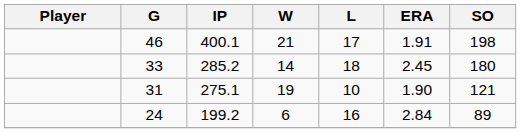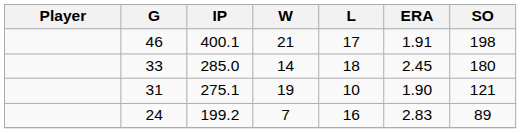 <table class="wikitable sortable">
 <tr>
 <th bgcolor="#DDDDFF" width="16%">Player</th>
 <th bgcolor="#DDDDFF" width="9%">G</th>
 <th bgcolor="#DDDDFF" width="9%">IP</th>
 <th bgcolor="#DDDDFF" width="9%">W</th>
 <th bgcolor="#DDDDFF" width="9%">L</th>
 <th bgcolor="#DDDDFF" width="9%">ERA</th>
 <th bgcolor="#DDDDFF" width="9%">SO</th>
 </tr>
 <tr align="center">
 <td></td>
 <td>46</td>
 <td>400.1</td>
 <td>21</td>
 <td>17</td>
 <td>1.91</td>
 <td>198</td>
 </tr>
 <tr align="center">
 <td></td>
 <td>33</td>
-<td>285.2</td>
+<td>285.0</td>
 <td>14</td>
 <td>18</td>
 <td>2.45</td>
 <td>180</td>
 </tr>
 <tr align="center">
 <td></td>
 <td>31</td>
 <td>275.1</td>
 <td>19</td>
 <td>10</td>
 <td>1.90</td>
 <td>121</td>
 </tr>
 <tr align="center">
 <td></td>
 <td>24</td>
 <td>199.2</td>
-<td>6</td>
+<td>7</td>
 <td>16</td>
-<td>2.84</td>
+<td>2.83</td>
 <td>89</td>
 </tr>
 <tr align="center">
 </tr>
 </table>
